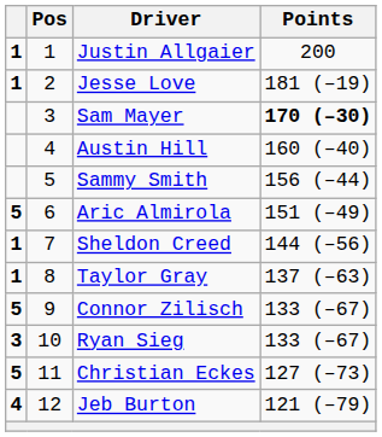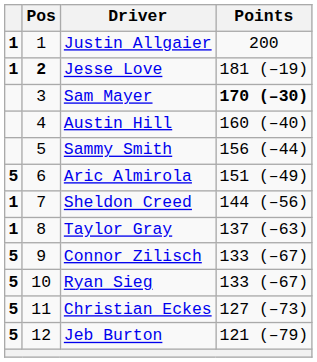 <table class="wikitable" style="font-size: 95%;">
 <tr>
 <th></th>
 <th>Pos</th>
 <th>Driver</th>
 <th>Points</th>
 </tr>
 <tr>
 <td align="left"> <strong>1</strong></td>
 <td style="text-align:center;">1</td>
 <td><a href='#'>Justin Allgaier</a></td>
 <td style="text-align:center;">200</td>
 </tr>
 <tr>
 <td align="left"> <strong>1</strong></td>
-<td style="text-align:center;">2</td>
+<td style="text-align:center;"><strong>2</strong></td>
 <td><a href='#'>Jesse Love</a></td>
 <td style="text-align:center;">181 (–19)</td>
 </tr>
 <tr>
 <td align="left"></td>
 <td style="text-align:center;">3</td>
 <td><a href='#'>Sam Mayer</a></td>
 <td style="text-align:center;"><strong>170 (–30)</strong></td>
 </tr>
 <tr>
 <td align="left"></td>
 <td style="text-align:center;">4</td>
 <td><a href='#'>Austin Hill</a></td>
 <td style="text-align:center;">160 (–40)</td>
 </tr>
 <tr>
 <td align="left"></td>
 <td style="text-align:center;">5</td>
 <td><a href='#'>Sammy Smith</a></td>
 <td style="text-align:center;">156 (–44)</td>
 </tr>
 <tr>
 <td align="left"> <strong>5</strong></td>
 <td style="text-align:center;">6</td>
 <td><a href='#'>Aric Almirola</a></td>
 <td style="text-align:center;">151 (–49)</td>
 </tr>
 <tr>
 <td align="left"> <strong>1</strong></td>
 <td style="text-align:center;">7</td>
 <td><a href='#'>Sheldon Creed</a></td>
 <td style="text-align:center;">144 (–56)</td>
 </tr>
 <tr>
 <td align="left"> <strong>1</strong></td>
 <td style="text-align:center;">8</td>
 <td><a href='#'>Taylor Gray</a></td>
 <td style="text-align:center;">137 (–63)</td>
 </tr>
 <tr>
 <td align="left"> <strong>5</strong></td>
 <td style="text-align:center;">9</td>
 <td><a href='#'>Connor Zilisch</a></td>
 <td style="text-align:center;">133 (–67)</td>
 </tr>
 <tr>
-<td align="left"> <strong>3</strong></td>
+<td align="left"> <strong>5</strong></td>
 <td style="text-align:center;">10</td>
 <td><a href='#'>Ryan Sieg</a></td>
 <td style="text-align:center;">133 (–67)</td>
 </tr>
 <tr>
 <td align="left"> <strong>5</strong></td>
 <td style="text-align:center;">11</td>
 <td><a href='#'>Christian Eckes</a></td>
 <td style="text-align:center;">127 (–73)</td>
 </tr>
 <tr>
-<td align="left"> <strong>4</strong></td>
+<td align="left"> <strong>5</strong></td>
 <td style="text-align:center;">12</td>
 <td><a href='#'>Jeb Burton</a></td>
 <td style="text-align:center;">121 (–79)</td>
 </tr>
 <tr class="sortbottom">
 <th colspan="9"></th>
 </tr>
 </table>
